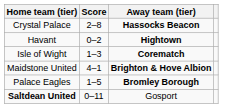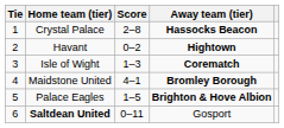 <table class="wikitable" style="text-align:center; font-size:85%">
 <tr>
+<th>Tie</th>
 <th>Home team (tier)</th>
 <th>Score</th>
 <th>Away team (tier)</th>
 <th></th>
 </tr>
 <tr>
+<td align="center">1</td>
 <td>Crystal Palace</td>
 <td align="center">2–8</td>
 <td><strong>Hassocks Beacon</strong></td>
 <td></td>
 </tr>
 <tr>
+<td align="center">2</td>
 <td>Havant</td>
 <td align="center">0–2</td>
 <td><strong>Hightown</strong></td>
 <td></td>
 </tr>
 <tr>
+<td align="center">3</td>
 <td>Isle of Wight</td>
 <td align="center">1–3</td>
 <td><strong>Corematch</strong></td>
 <td></td>
 </tr>
 <tr>
+<td align="center">4</td>
 <td>Maidstone United</td>
 <td align="center">4–1</td>
+<td><strong>Bromley Borough</strong></td>
+<td></td>
+</tr>
+<tr>
+<td align="center">5</td>
+<td>Palace Eagles</td>
+<td align="center">1–5</td>
 <td><strong>Brighton & Hove Albion</strong></td>
 <td></td>
 </tr>
 <tr>
-<td>Palace Eagles</td>
-<td align="center">1–5</td>
-<td><strong>Bromley Borough</strong></td>
-<td></td>
-</tr>
-<tr>
+<td align="center">6</td>
 <td><strong>Saltdean United</strong></td>
 <td align="center">0–11</td>
 <td>Gosport</td>
 <td></td>
 </tr>
 </table>
